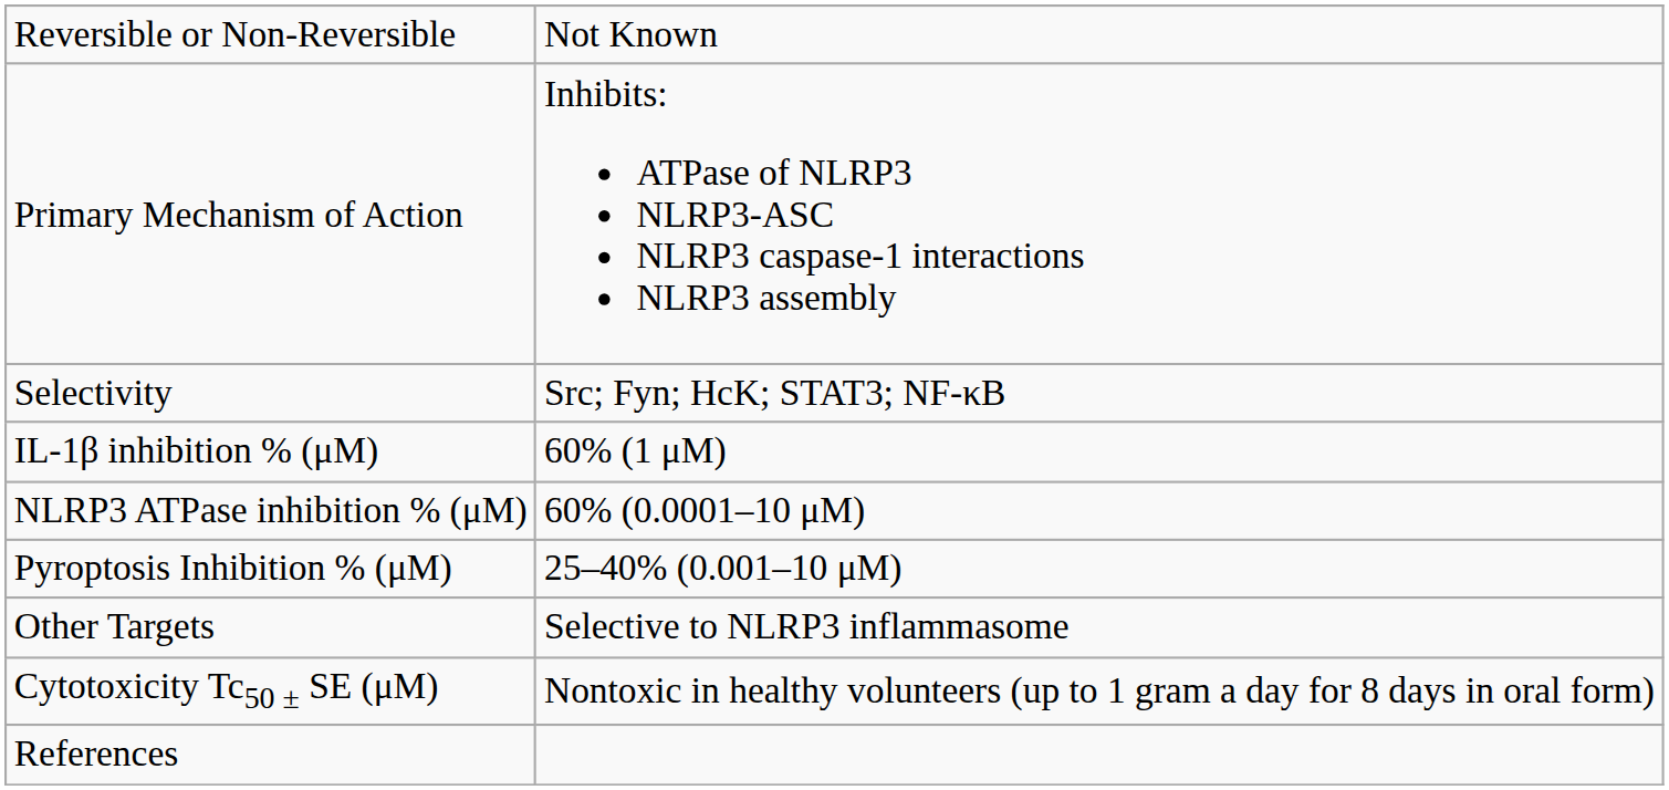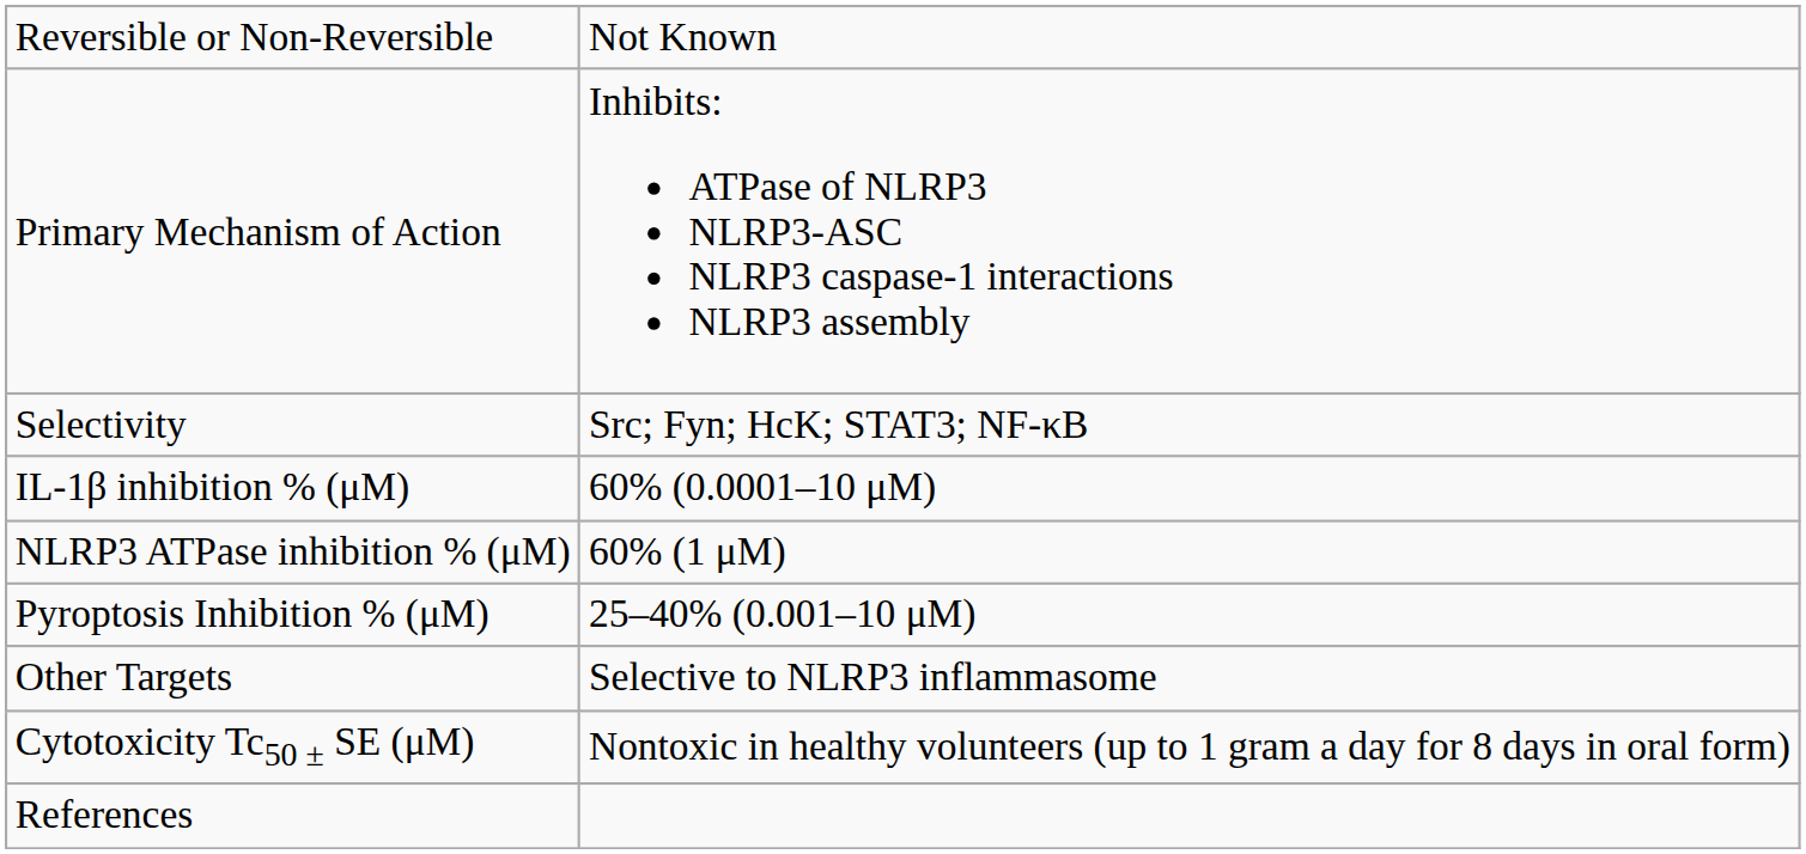 <table class="wikitable">
 <tr>
 <td>Reversible or Non-Reversible</td>
 <td>Not Known</td>
 </tr>
 <tr>
 <td>Primary Mechanism of Action</td>
 <td>Inhibits:<br><ul><li>ATPase of NLRP3</li><li>NLRP3-ASC</li><li>NLRP3 caspase-1 interactions</li><li>NLRP3 assembly</li></ul></td>
 </tr>
 <tr>
 <td>Selectivity</td>
 <td>Src; Fyn; HcK; STAT3; NF-κB</td>
 </tr>
 <tr>
 <td>IL-1β inhibition % (μM)</td>
-<td>60% (1 μM)</td>
+<td>60% (0.0001–10 μM)</td>
 </tr>
 <tr>
 <td>NLRP3 ATPase inhibition % (μM)</td>
-<td>60% (0.0001–10 μM)</td>
+<td>60% (1 μM)</td>
 </tr>
 <tr>
 <td>Pyroptosis Inhibition % (μM)</td>
 <td>25–40% (0.001–10 μM)</td>
 </tr>
 <tr>
 <td>Other Targets</td>
 <td>Selective to NLRP3 inflammasome</td>
 </tr>
 <tr>
 <td>Cytotoxicity Tc<sub>50 ±</sub> SE (μM)</td>
 <td>Nontoxic in healthy volunteers (up to 1 gram a day for 8 days in oral form)</td>
 </tr>
 <tr>
 <td>References</td>
 <td></td>
 </tr>
 </table>
